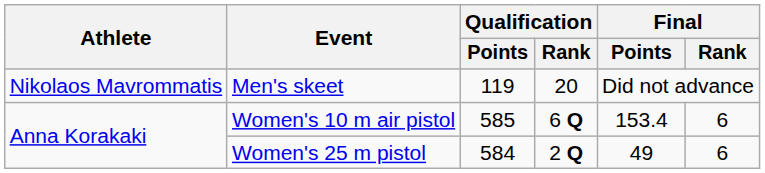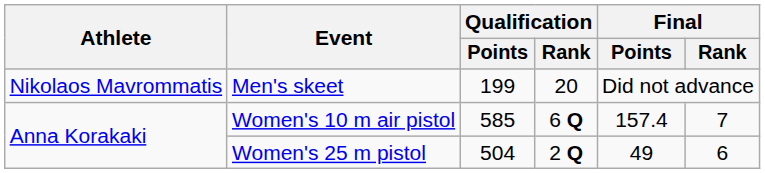 <table class="wikitable" style="font-size:90%">
 <tr>
 <th rowspan="2">Athlete</th>
 <th rowspan="2">Event</th>
 <th colspan=2>Qualification</th>
 <th colspan=2>Final</th>
 </tr>
 <tr style="font-size:95%">
 <th>Points</th>
 <th>Rank</th>
 <th>Points</th>
 <th>Rank</th>
 </tr>
 <tr align=center>
 <td align=left><a href='#'>Nikolaos Mavrommatis</a></td>
 <td align=left><a href='#'>Men's skeet</a></td>
-<td>119</td>
+<td>199</td>
 <td>20</td>
 <td colspan=2>Did not advance</td>
 </tr>
 <tr align=center>
 <td align=left rowspan=2><a href='#'>Anna Korakaki</a></td>
 <td align=left><a href='#'>Women's 10 m air pistol</a></td>
 <td>585</td>
 <td>6 <strong>Q</strong></td>
-<td>153.4</td>
-<td>6</td>
+<td>157.4</td>
+<td>7</td>
 </tr>
 <tr align=center>
 <td align=left><a href='#'>Women's 25 m pistol</a></td>
-<td>584</td>
+<td>504</td>
 <td>2 <strong>Q</strong></td>
 <td>49</td>
 <td>6</td>
 </tr>
 </table>
